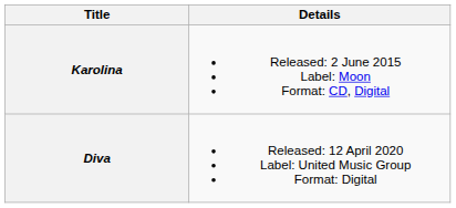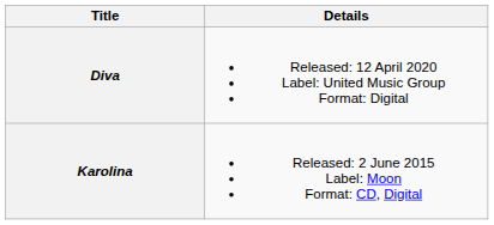 <table class="wikitable plainrowheaders" style="text-align:center;">
 <tr>
 <th scope="col" style="width:14em;">Title</th>
 <th scope="col" style="width:20em;">Details</th>
 </tr>
 <tr>
+<th scope="row"><em>Diva</em></th>
+<td><br><ul><li>Released: 12 April 2020</li><li>Label: United Music Group</li><li>Format: Digital</li></ul></td>
+</tr>
+<tr>
 <th scope="row"><em>Karolina</em></th>
 <td><br><ul><li>Released: 2 June 2015</li><li>Label: <a href='#'>Moon</a></li><li>Format: <a href='#'>CD</a>, <a href='#'>Digital</a></li></ul></td>
 </tr>
-<tr>
-<th scope="row"><em>Diva</em></th>
-<td><br><ul><li>Released: 12 April 2020</li><li>Label: United Music Group</li><li>Format: Digital</li></ul></td>
-</tr>
 </table>
